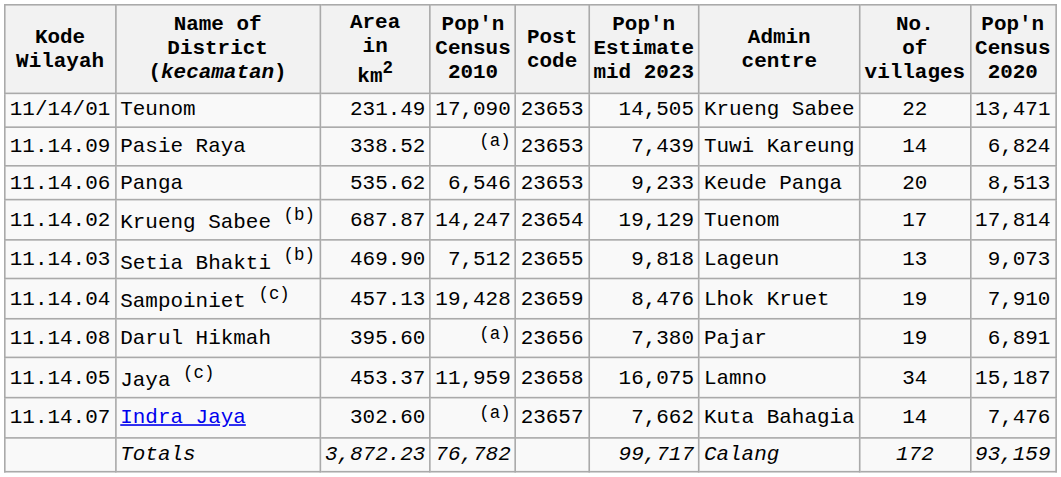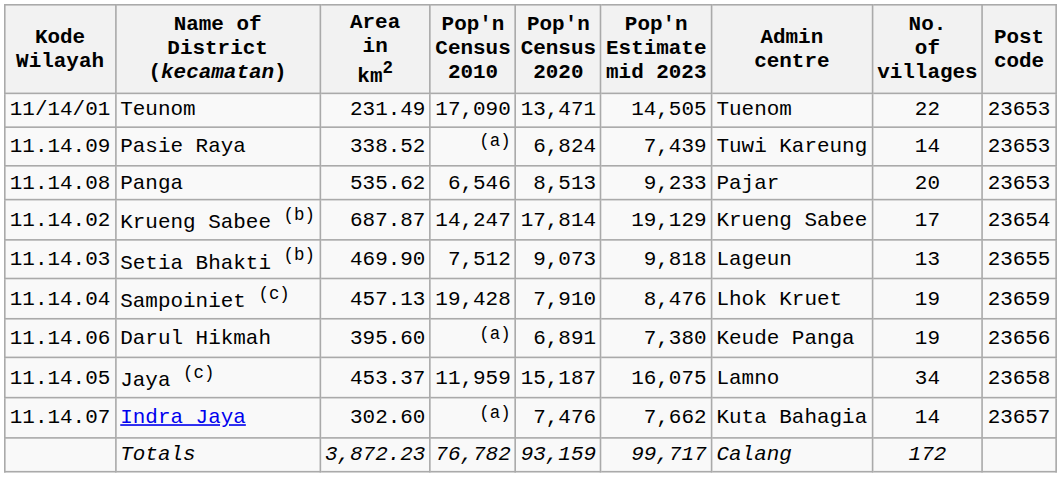 <table class="sortable wikitable">
 <tr>
 <th>Kode<br>Wilayah</th>
 <th>Name of<br>District<br>(<em>kecamatan</em>)</th>
 <th>Area <br>in <br>km<sup>2</sup></th>
 <th>Pop'n<br>Census<br>2010</th>
-<th>Post<br>code</th>
+<th>Pop'n<br>Census<br>2020</th>
 <th>Pop'n<br>Estimate<br>mid 2023</th>
 <th>Admin <br> centre</th>
 <th>No.<br> of<br>villages</th>
-<th>Pop'n<br>Census<br>2020</th>
+<th>Post<br>code</th>
 </tr>
 <tr>
 <td>11/14/01</td>
 <td>Teunom</td>
 <td align="right">231.49</td>
 <td align="right">17,090</td>
+<td align="right">13,471</td>
+<td align="right">14,505</td>
+<td>Tuenom</td>
+<td align="center">22</td>
 <td>23653</td>
-<td align="right">14,505</td>
-<td>Krueng Sabee</td>
-<td align="center">22</td>
-<td align="right">13,471</td>
 </tr>
 <tr>
 <td>11.14.09</td>
 <td>Pasie Raya</td>
 <td align="right">338.52</td>
 <td align="right"><sup>(a)</sup></td>
-<td>23653</td>
+<td align="right">6,824</td>
 <td align="right">7,439</td>
 <td>Tuwi Kareung</td>
 <td align="center">14</td>
-<td align="right">6,824</td>
+<td>23653</td>
 </tr>
 <tr>
-<td>11.14.06</td>
+<td>11.14.08</td>
 <td>Panga</td>
 <td align="right">535.62</td>
 <td align="right">6,546</td>
+<td align="right">8,513</td>
+<td align="right">9,233</td>
+<td>Pajar</td>
+<td align="center">20</td>
 <td>23653</td>
-<td align="right">9,233</td>
-<td>Keude Panga</td>
-<td align="center">20</td>
-<td align="right">8,513</td>
 </tr>
 <tr>
 <td>11.14.02</td>
 <td>Krueng Sabee <sup>(b)</sup></td>
 <td align="right">687.87</td>
 <td align="right">14,247</td>
+<td align="right">17,814</td>
+<td align="right">19,129</td>
+<td>Krueng Sabee</td>
+<td align="center">17</td>
 <td>23654</td>
-<td align="right">19,129</td>
-<td>Tuenom</td>
-<td align="center">17</td>
-<td align="right">17,814</td>
 </tr>
 <tr>
 <td>11.14.03</td>
 <td>Setia Bhakti <sup>(b)</sup></td>
 <td align="right">469.90</td>
 <td align="right">7,512</td>
-<td>23655</td>
+<td align="right">9,073</td>
 <td align="right">9,818</td>
 <td>Lageun</td>
 <td align="center">13</td>
-<td align="right">9,073</td>
+<td>23655</td>
 </tr>
 <tr>
 <td>11.14.04</td>
 <td>Sampoiniet <sup>(c)</sup></td>
 <td align="right">457.13</td>
 <td align="right">19,428</td>
-<td>23659</td>
+<td align="right">7,910</td>
 <td align="right">8,476</td>
 <td>Lhok Kruet</td>
 <td align="center">19</td>
-<td align="right">7,910</td>
+<td>23659</td>
 </tr>
 <tr>
-<td>11.14.08</td>
+<td>11.14.06</td>
 <td>Darul Hikmah</td>
 <td align="right">395.60</td>
 <td align="right"><sup>(a)</sup></td>
+<td align="right">6,891</td>
+<td align="right">7,380</td>
+<td>Keude Panga</td>
+<td align="center">19</td>
 <td>23656</td>
-<td align="right">7,380</td>
-<td>Pajar</td>
-<td align="center">19</td>
-<td align="right">6,891</td>
 </tr>
 <tr>
 <td>11.14.05</td>
 <td>Jaya <sup>(c)</sup></td>
 <td align="right">453.37</td>
 <td align="right">11,959</td>
-<td>23658</td>
+<td align="right">15,187</td>
 <td align="right">16,075</td>
 <td>Lamno</td>
 <td align="center">34</td>
-<td align="right">15,187</td>
+<td>23658</td>
 </tr>
 <tr>
 <td>11.14.07</td>
 <td><a href='#'>Indra Jaya</a></td>
 <td align="right">302.60</td>
 <td align="right"><sup>(a)</sup></td>
-<td>23657</td>
+<td align="right">7,476</td>
 <td align="right">7,662</td>
 <td>Kuta Bahagia</td>
 <td align="center">14</td>
-<td align="right">7,476</td>
+<td>23657</td>
 </tr>
 <tr>
 <td></td>
 <td><em>Totals</em></td>
 <td align="right"><em>3,872.23</em></td>
 <td align="right"><em>76,782</em></td>
-<td></td>
+<td align="right"><em>93,159</em></td>
 <td align="right"><em>99,717</em></td>
 <td><em>Calang</em></td>
 <td align="center"><em>172</em></td>
-<td align="right"><em>93,159</em></td>
+<td></td>
 </tr>
 </table>
